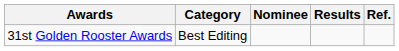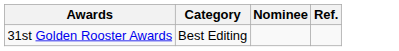 <table class="wikitable">
 <tr>
 <th>Awards</th>
 <th>Category</th>
 <th>Nominee</th>
-<th>Results</th>
 <th>Ref.</th>
 </tr>
 <tr>
 <td>31st <a href='#'>Golden Rooster Awards</a></td>
 <td>Best Editing</td>
 <td></td>
 <td></td>
-<td></td>
 </tr>
 </table>
